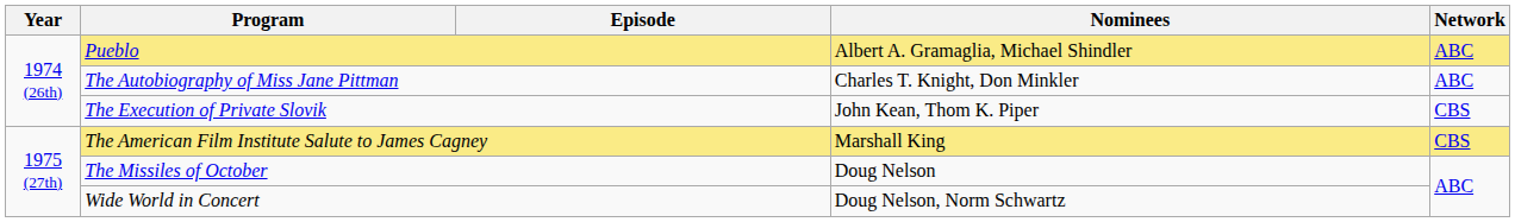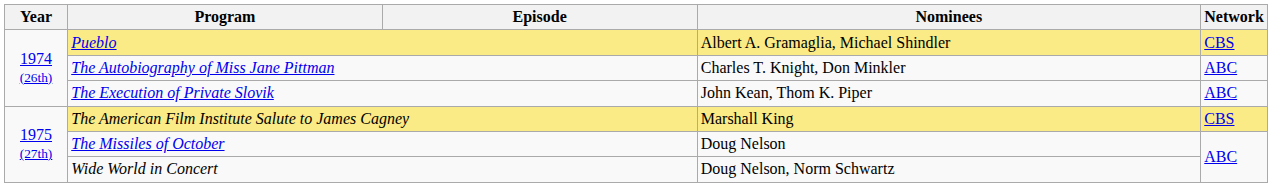 <table class="wikitable" style="width:100%">
 <tr bgcolor="#bebebe">
 <th width="5%">Year</th>
 <th width="25%">Program</th>
 <th width="25%">Episode</th>
 <th width="40%">Nominees</th>
 <th width="5%">Network</th>
 </tr>
 <tr>
 <td rowspan=4 style="text-align:center"><a href='#'>1974</a><br><small><a href='#'>(26th)</a></small><br></td>
 </tr>
 <tr style="background:#FAEB86">
 <td colspan=2><em><a href='#'>Pueblo</a></em></td>
 <td>Albert A. Gramaglia, Michael Shindler</td>
-<td><a href='#'>ABC</a></td>
+<td><a href='#'>CBS</a></td>
 </tr>
 <tr>
 <td colspan=2><em><a href='#'>The Autobiography of Miss Jane Pittman</a></em></td>
 <td>Charles T. Knight, Don Minkler</td>
 <td><a href='#'>ABC</a></td>
 </tr>
 <tr>
 <td colspan=2><em><a href='#'>The Execution of Private Slovik</a></em></td>
 <td>John Kean, Thom K. Piper</td>
-<td><a href='#'>CBS</a></td>
+<td><a href='#'>ABC</a></td>
 </tr>
 <tr>
 <td rowspan=4 style="text-align:center"><a href='#'>1975</a><br><small><a href='#'>(27th)</a></small><br></td>
 </tr>
 <tr style="background:#FAEB86">
 <td colspan=2><em>The American Film Institute Salute to James Cagney</em></td>
 <td>Marshall King</td>
 <td><a href='#'>CBS</a></td>
 </tr>
 <tr>
 <td colspan=2><em><a href='#'>The Missiles of October</a></em></td>
 <td>Doug Nelson</td>
 <td rowspan=2><a href='#'>ABC</a></td>
 </tr>
 <tr>
 <td colspan=2><em>Wide World in Concert</em></td>
 <td>Doug Nelson, Norm Schwartz</td>
 </tr>
 <tr>
 </tr>
 </table>
